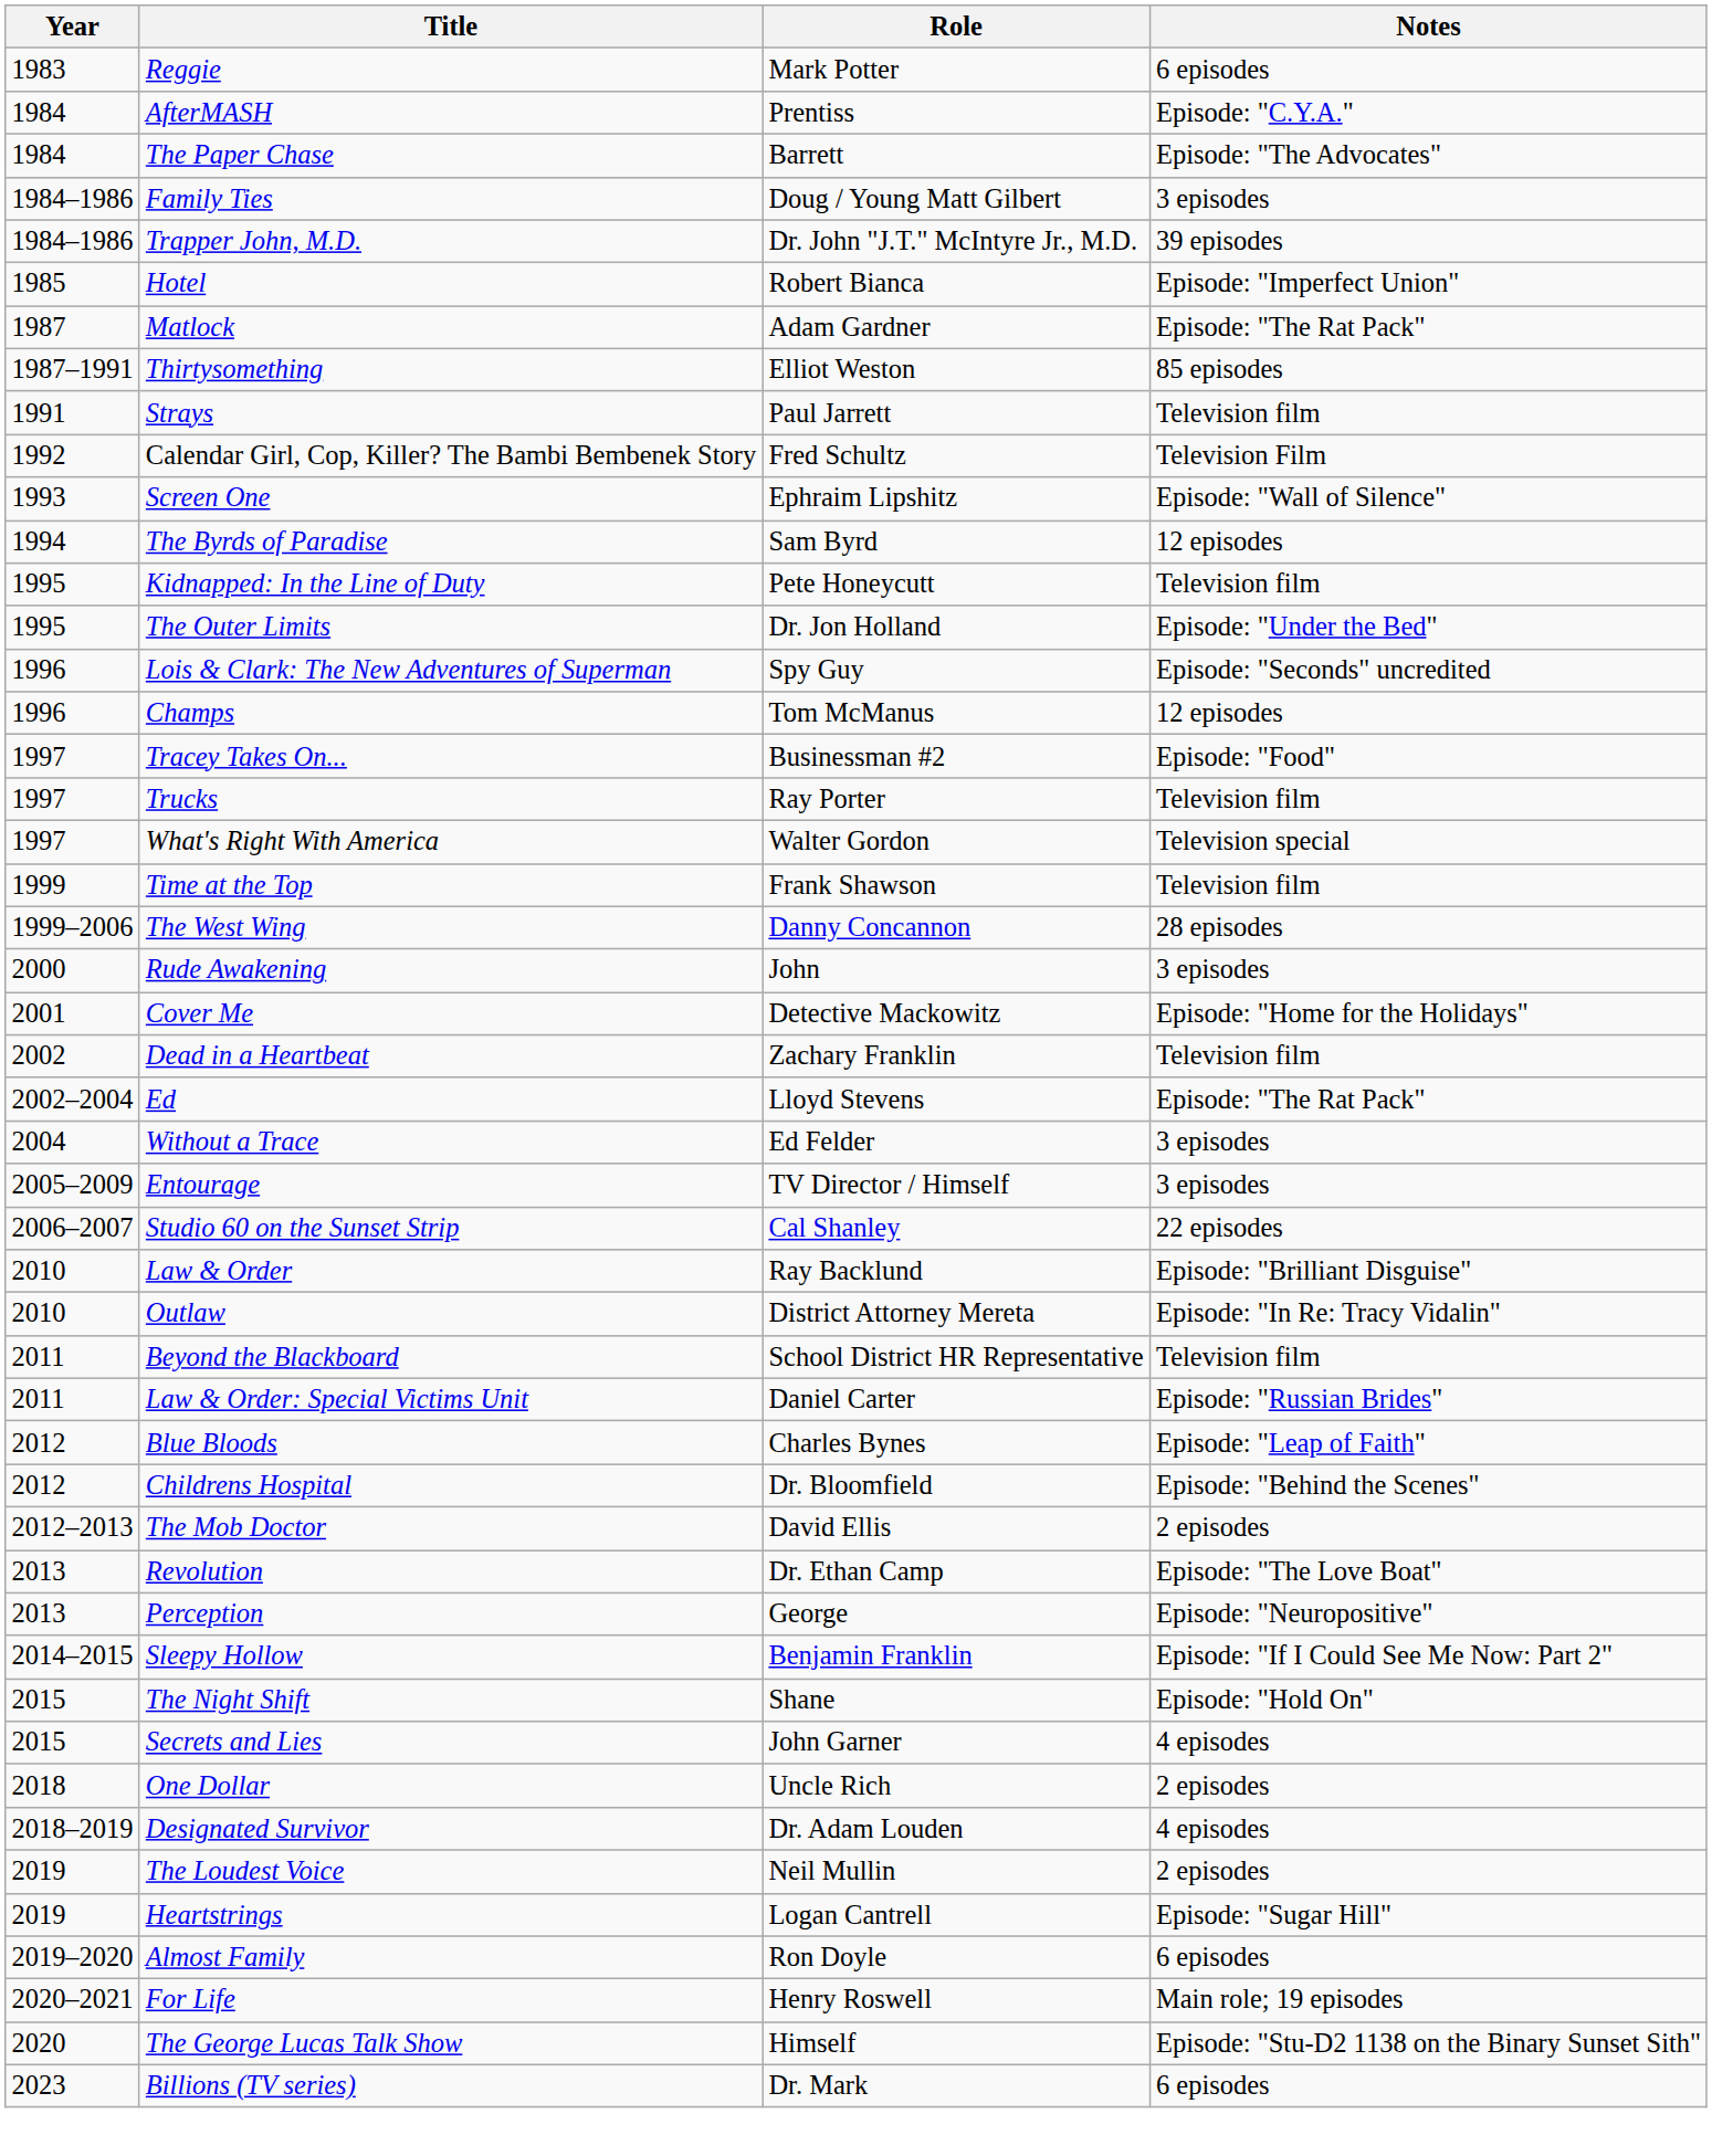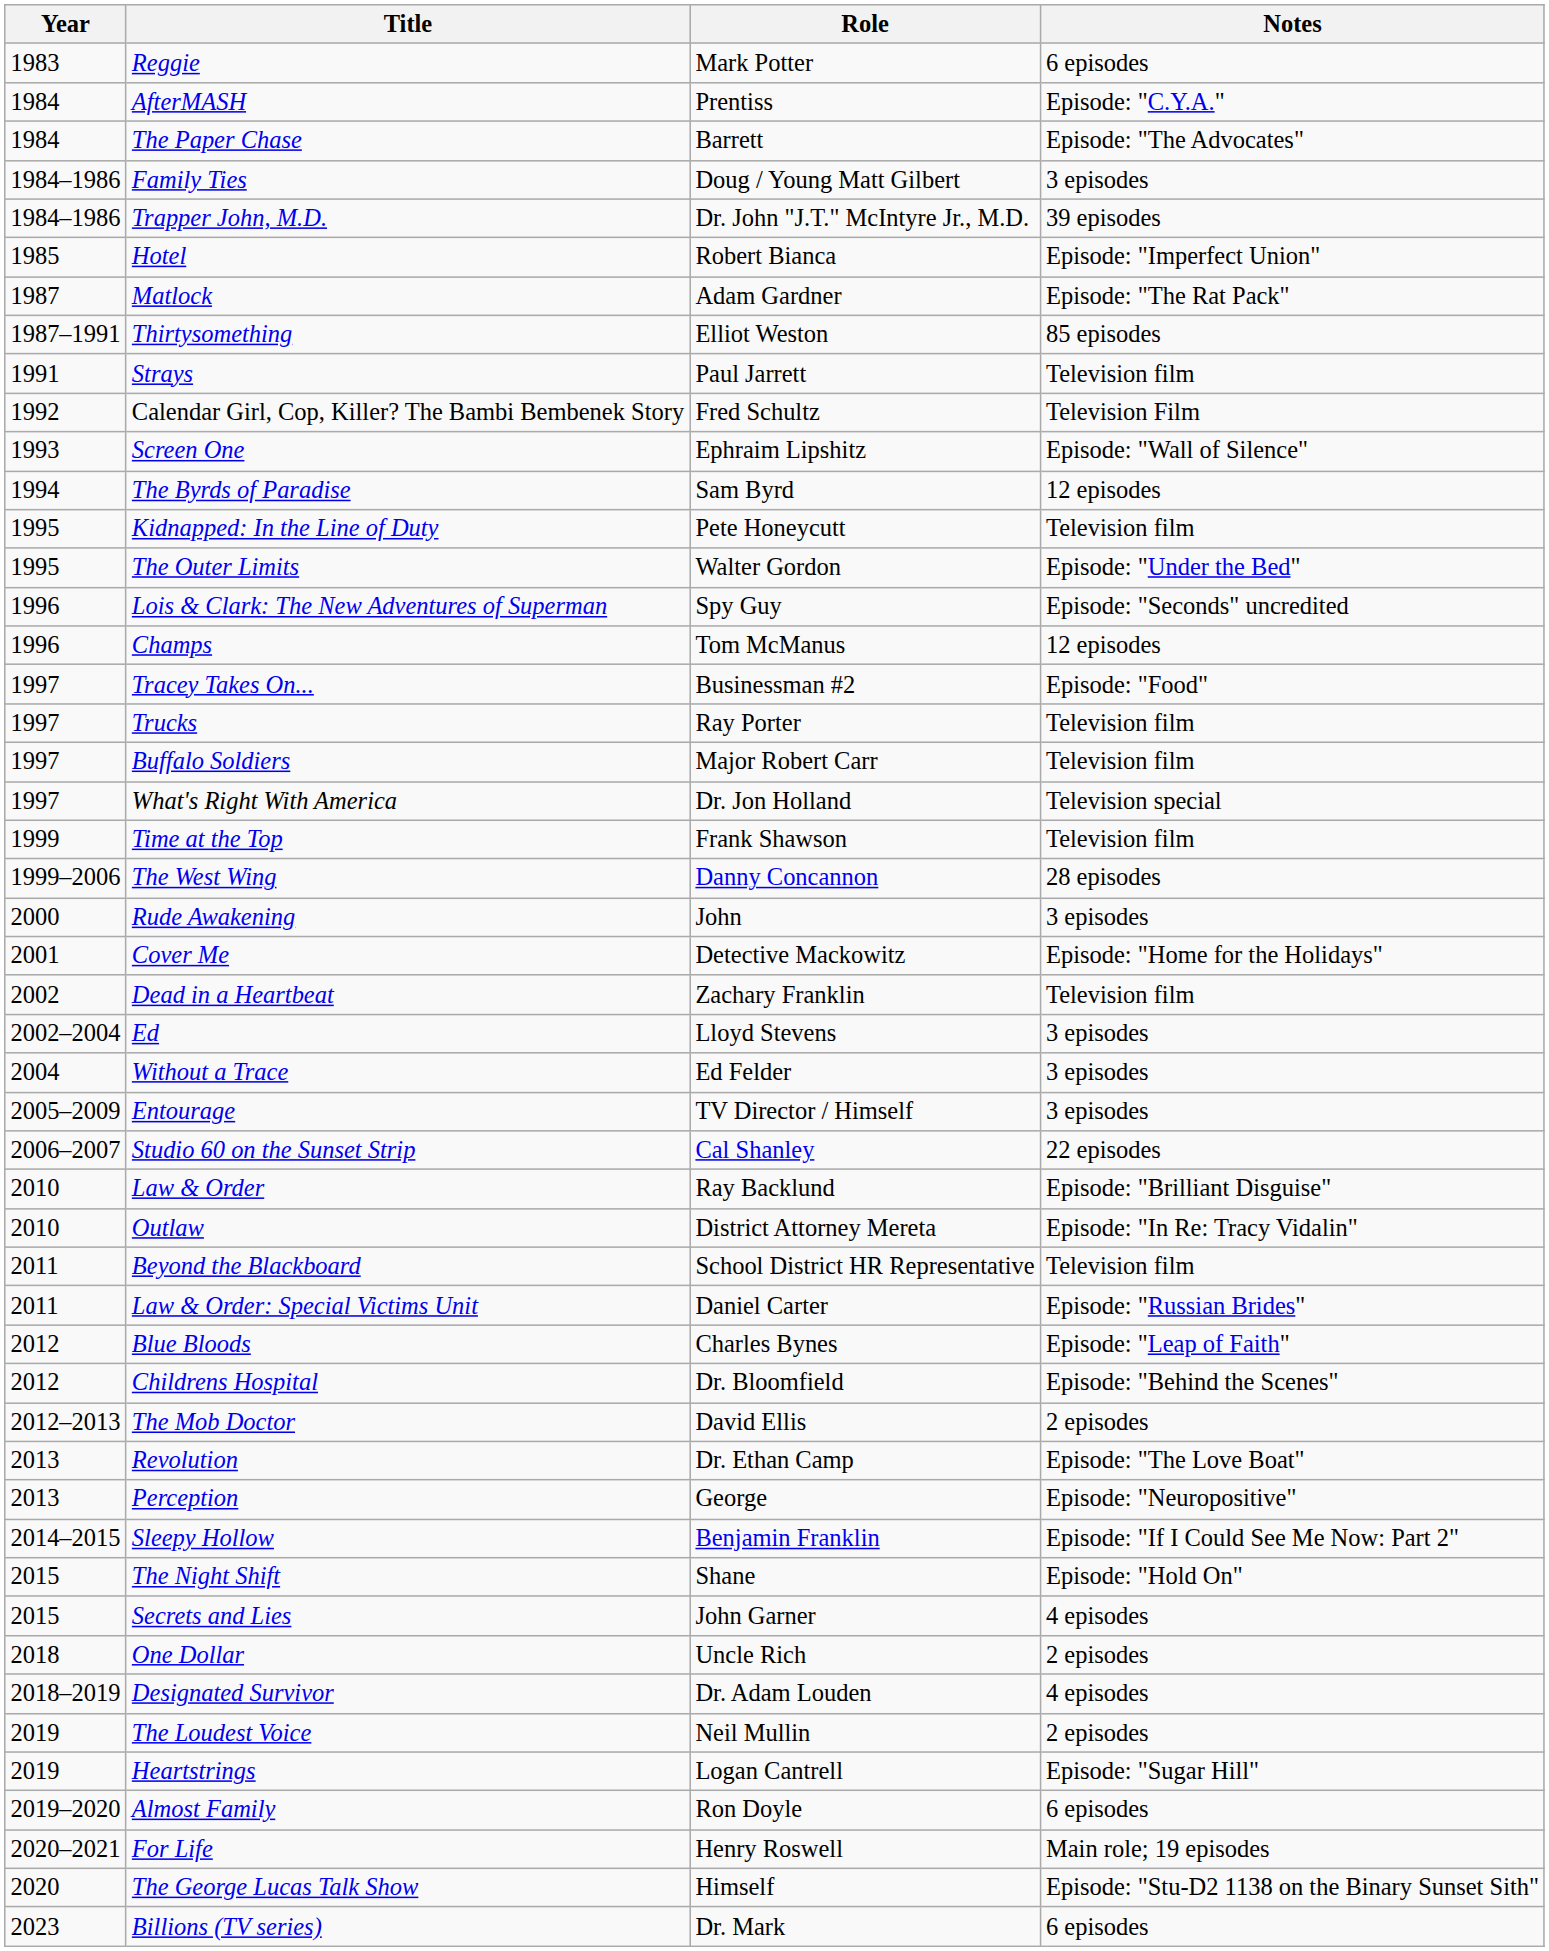 <table class="wikitable plainrowheaders sortable">
 <tr>
 <th>Year</th>
 <th>Title</th>
 <th>Role</th>
 <th>Notes</th>
 </tr>
 <tr>
 <td>1983</td>
 <td><em><a href='#'>Reggie</a></em></td>
 <td>Mark Potter</td>
 <td>6 episodes</td>
 </tr>
 <tr>
 <td>1984</td>
 <td><em><a href='#'>AfterMASH</a></em></td>
 <td>Prentiss</td>
 <td>Episode: "<a href='#'>C.Y.A.</a>"</td>
 </tr>
 <tr>
 <td>1984</td>
 <td><em><a href='#'>The Paper Chase</a></em></td>
 <td>Barrett</td>
 <td>Episode: "The Advocates"</td>
 </tr>
 <tr>
 <td>1984–1986</td>
 <td><em><a href='#'>Family Ties</a></em></td>
 <td>Doug / Young Matt Gilbert</td>
 <td>3 episodes</td>
 </tr>
 <tr>
 <td>1984–1986</td>
 <td><em><a href='#'>Trapper John, M.D.</a></em></td>
 <td>Dr. John "J.T." McIntyre Jr., M.D.</td>
 <td>39 episodes</td>
 </tr>
 <tr>
 <td>1985</td>
 <td><em><a href='#'>Hotel</a></em></td>
 <td>Robert Bianca</td>
 <td>Episode: "Imperfect Union"</td>
 </tr>
 <tr>
 <td>1987</td>
 <td><em><a href='#'>Matlock</a></em></td>
 <td>Adam Gardner</td>
 <td>Episode: "The Rat Pack"</td>
 </tr>
 <tr>
 <td>1987–1991</td>
 <td><em><a href='#'>Thirtysomething</a></em></td>
 <td>Elliot Weston</td>
 <td>85 episodes</td>
 </tr>
 <tr>
 <td>1991</td>
 <td><em><a href='#'>Strays</a></em></td>
 <td>Paul Jarrett</td>
 <td>Television film</td>
 </tr>
 <tr>
 <td>1992</td>
 <td>Calendar Girl, Cop, Killer? The Bambi Bembenek Story</td>
 <td>Fred Schultz</td>
 <td>Television Film</td>
 </tr>
 <tr>
 <td>1993</td>
 <td><em><a href='#'>Screen One</a></em></td>
 <td>Ephraim Lipshitz</td>
 <td>Episode: "Wall of Silence"</td>
 </tr>
 <tr>
 <td>1994</td>
 <td><em><a href='#'>The Byrds of Paradise</a></em></td>
 <td>Sam Byrd</td>
 <td>12 episodes</td>
 </tr>
 <tr>
 <td>1995</td>
 <td><em><a href='#'>Kidnapped: In the Line of Duty</a></em></td>
 <td>Pete Honeycutt</td>
 <td>Television film</td>
 </tr>
 <tr>
 <td>1995</td>
 <td><em><a href='#'>The Outer Limits</a></em></td>
-<td>Dr. Jon Holland</td>
+<td>Walter Gordon</td>
 <td>Episode: "<a href='#'>Under the Bed</a>"</td>
 </tr>
 <tr>
 <td>1996</td>
 <td><em><a href='#'>Lois & Clark: The New Adventures of Superman</a></em></td>
 <td>Spy Guy</td>
 <td>Episode: "Seconds" uncredited</td>
 </tr>
 <tr>
 <td>1996</td>
 <td><em><a href='#'>Champs</a></em></td>
 <td>Tom McManus</td>
 <td>12 episodes</td>
 </tr>
 <tr>
 <td>1997</td>
 <td><em><a href='#'>Tracey Takes On...</a></em></td>
 <td>Businessman #2</td>
 <td>Episode: "Food"</td>
 </tr>
 <tr>
 <td>1997</td>
 <td><em><a href='#'>Trucks</a></em></td>
 <td>Ray Porter</td>
 <td>Television film</td>
 </tr>
 <tr>
 <td>1997</td>
+<td><em><a href='#'>Buffalo Soldiers</a></em></td>
+<td>Major Robert Carr</td>
+<td>Television film</td>
+</tr>
+<tr>
+<td>1997</td>
 <td><em>What's Right With America</em></td>
-<td>Walter Gordon</td>
+<td>Dr. Jon Holland</td>
 <td>Television special</td>
 </tr>
 <tr>
 <td>1999</td>
 <td><em><a href='#'>Time at the Top</a></em></td>
 <td>Frank Shawson</td>
 <td>Television film</td>
 </tr>
 <tr>
 <td>1999–2006</td>
 <td><em><a href='#'>The West Wing</a></em></td>
 <td><a href='#'>Danny Concannon</a></td>
 <td>28 episodes</td>
 </tr>
 <tr>
 <td>2000</td>
 <td><em><a href='#'>Rude Awakening</a></em></td>
 <td>John</td>
 <td>3 episodes</td>
 </tr>
 <tr>
 <td>2001</td>
 <td><em><a href='#'>Cover Me</a></em></td>
 <td>Detective Mackowitz</td>
 <td>Episode: "Home for the Holidays"</td>
 </tr>
 <tr>
 <td>2002</td>
 <td><em><a href='#'>Dead in a Heartbeat</a></em></td>
 <td>Zachary Franklin</td>
 <td>Television film</td>
 </tr>
 <tr>
 <td>2002–2004</td>
 <td><em><a href='#'>Ed</a></em></td>
 <td>Lloyd Stevens</td>
-<td>Episode: "The Rat Pack"</td>
+<td>3 episodes</td>
 </tr>
 <tr>
 <td>2004</td>
 <td><em><a href='#'>Without a Trace</a></em></td>
 <td>Ed Felder</td>
 <td>3 episodes</td>
 </tr>
 <tr>
 <td>2005–2009</td>
 <td><em><a href='#'>Entourage</a></em></td>
 <td>TV Director / Himself</td>
 <td>3 episodes</td>
 </tr>
 <tr>
 <td>2006–2007</td>
 <td><em><a href='#'>Studio 60 on the Sunset Strip</a></em></td>
 <td><a href='#'>Cal Shanley</a></td>
 <td>22 episodes</td>
 </tr>
 <tr>
 <td>2010</td>
 <td><em><a href='#'>Law & Order</a></em></td>
 <td>Ray Backlund</td>
 <td>Episode: "Brilliant Disguise"</td>
 </tr>
 <tr>
 <td>2010</td>
 <td><em><a href='#'>Outlaw</a></em></td>
 <td>District Attorney Mereta</td>
 <td>Episode: "In Re: Tracy Vidalin"</td>
 </tr>
 <tr>
 <td>2011</td>
 <td><em><a href='#'>Beyond the Blackboard</a></em></td>
 <td>School District HR Representative</td>
 <td>Television film</td>
 </tr>
 <tr>
 <td>2011</td>
 <td><em><a href='#'>Law & Order: Special Victims Unit</a></em></td>
 <td>Daniel Carter</td>
 <td>Episode: "<a href='#'>Russian Brides</a>"</td>
 </tr>
 <tr>
 <td>2012</td>
 <td><em><a href='#'>Blue Bloods</a></em></td>
 <td>Charles Bynes</td>
 <td>Episode: "<a href='#'>Leap of Faith</a>"</td>
 </tr>
 <tr>
 <td>2012</td>
 <td><em><a href='#'>Childrens Hospital</a></em></td>
 <td>Dr. Bloomfield</td>
 <td>Episode: "Behind the Scenes"</td>
 </tr>
 <tr>
 <td>2012–2013</td>
 <td><em><a href='#'>The Mob Doctor</a></em></td>
 <td>David Ellis</td>
 <td>2 episodes</td>
 </tr>
 <tr>
 <td>2013</td>
 <td><em><a href='#'>Revolution</a></em></td>
 <td>Dr. Ethan Camp</td>
 <td>Episode: "The Love Boat"</td>
 </tr>
 <tr>
 <td>2013</td>
 <td><em><a href='#'>Perception</a></em></td>
 <td>George</td>
 <td>Episode: "Neuropositive"</td>
 </tr>
 <tr>
 <td>2014–2015</td>
 <td><em><a href='#'>Sleepy Hollow</a></em></td>
 <td><a href='#'>Benjamin Franklin</a></td>
 <td>Episode: "If I Could See Me Now: Part 2"</td>
 </tr>
 <tr>
 <td>2015</td>
 <td><em><a href='#'>The Night Shift</a></em></td>
 <td>Shane</td>
 <td>Episode: "Hold On"</td>
 </tr>
 <tr>
 <td>2015</td>
 <td><em><a href='#'>Secrets and Lies</a></em></td>
 <td>John Garner</td>
 <td>4 episodes</td>
 </tr>
 <tr>
 <td>2018</td>
 <td><em><a href='#'>One Dollar</a></em></td>
 <td>Uncle Rich</td>
 <td>2 episodes</td>
 </tr>
 <tr>
 <td>2018–2019</td>
 <td><em><a href='#'>Designated Survivor</a></em></td>
 <td>Dr. Adam Louden</td>
 <td>4 episodes</td>
 </tr>
 <tr>
 <td>2019</td>
 <td><em><a href='#'>The Loudest Voice</a></em></td>
 <td>Neil Mullin</td>
 <td>2 episodes</td>
 </tr>
 <tr>
 <td>2019</td>
 <td><em><a href='#'>Heartstrings</a></em></td>
 <td>Logan Cantrell</td>
 <td>Episode: "Sugar Hill"</td>
 </tr>
 <tr>
 <td>2019–2020</td>
 <td><em><a href='#'>Almost Family</a></em></td>
 <td>Ron Doyle</td>
 <td>6 episodes</td>
 </tr>
 <tr>
 <td>2020–2021</td>
 <td><em><a href='#'>For Life</a></em></td>
 <td>Henry Roswell</td>
 <td>Main role; 19 episodes</td>
 </tr>
 <tr>
 <td>2020</td>
 <td><em><a href='#'>The George Lucas Talk Show</a></em></td>
 <td>Himself</td>
 <td>Episode: "Stu-D2 1138 on the Binary Sunset Sith"</td>
 </tr>
 <tr>
 <td>2023</td>
 <td><em><a href='#'>Billions (TV series)</a></em></td>
 <td>Dr. Mark</td>
 <td>6 episodes</td>
 </tr>
 </table>
